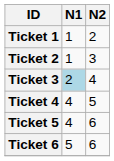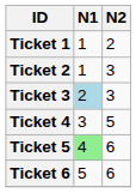 <table class="wikitable defaultcenter" style="margin:0.5em auto">
 <tr>
 <th>ID</th>
 <th>N1</th>
 <th>N2</th>
 </tr>
 <tr>
 <th>Ticket 1</th>
 <td>1</td>
 <td>2</td>
 </tr>
 <tr>
 <th>Ticket 2</th>
 <td>1</td>
 <td>3</td>
 </tr>
 <tr>
 <th>Ticket 3</th>
 <td style="background: lightblue;">2</td>
-<td>4</td>
+<td>3</td>
 </tr>
 <tr>
 <th>Ticket 4</th>
-<td>4</td>
+<td>3</td>
 <td>5</td>
 </tr>
 <tr>
 <th>Ticket 5</th>
-<td>4</td>
+<td style="background: lightgreen;">4</td>
 <td>6</td>
 </tr>
 <tr>
 <th>Ticket 6</th>
 <td>5</td>
 <td>6</td>
 </tr>
 <tr>
 </tr>
 </table>
